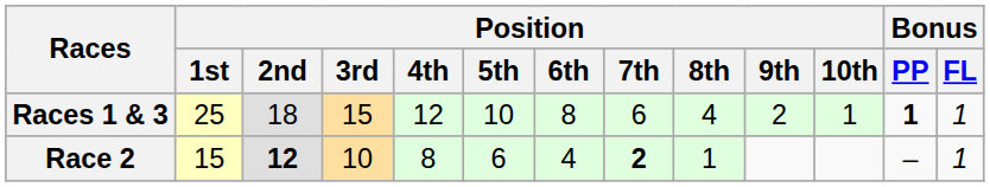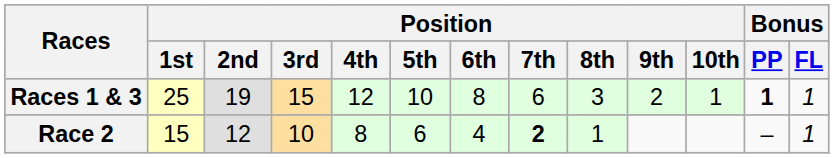 <table class="wikitable" style="font-size:85%; text-align:center">
 <tr>
 <th rowspan=2>Races</th>
 <th colspan=10>Position</th>
 <th colspan=2>Bonus</th>
 </tr>
 <tr>
 <th> <strong>1st</strong> </th>
 <th> <strong>2nd</strong> </th>
 <th> <strong>3rd</strong> </th>
 <th> <strong>4th</strong> </th>
 <th> <strong>5th</strong> </th>
 <th> <strong>6th</strong> </th>
 <th> <strong>7th</strong> </th>
 <th> <strong>8th</strong> </th>
 <th> <strong>9th</strong> </th>
 <th><strong>10th</strong></th>
 <th><a href='#'>PP</a></th>
 <th><a href='#'>FL</a></th>
 </tr>
 <tr>
 <th>Races 1 & 3</th>
 <td style="background:#ffffbf">25</td>
-<td style="background:#dfdfdf">18</td>
+<td style="background:#dfdfdf">19</td>
 <td style="background:#ffdf9f">15</td>
 <td style="background:#dfffdf">12</td>
 <td style="background:#dfffdf">10</td>
 <td style="background:#dfffdf">8</td>
 <td style="background:#dfffdf">6</td>
-<td style="background:#dfffdf">4</td>
+<td style="background:#dfffdf">3</td>
 <td style="background:#dfffdf">2</td>
 <td style="background:#dfffdf">1</td>
 <td><strong>1</strong></td>
 <td><em>1</em></td>
 </tr>
 <tr>
 <th>Race 2</th>
 <td style="background:#ffffbf">15</td>
-<td style="background:#dfdfdf"><strong>12</strong></td>
+<td style="background:#dfdfdf">12</td>
 <td style="background:#ffdf9f">10</td>
 <td style="background:#dfffdf">8</td>
 <td style="background:#dfffdf">6</td>
 <td style="background:#dfffdf">4</td>
 <td style="background:#dfffdf"><strong>2</strong></td>
 <td style="background:#dfffdf">1</td>
 <td></td>
 <td></td>
 <td>–</td>
 <td><em>1</em></td>
 </tr>
 </table>
